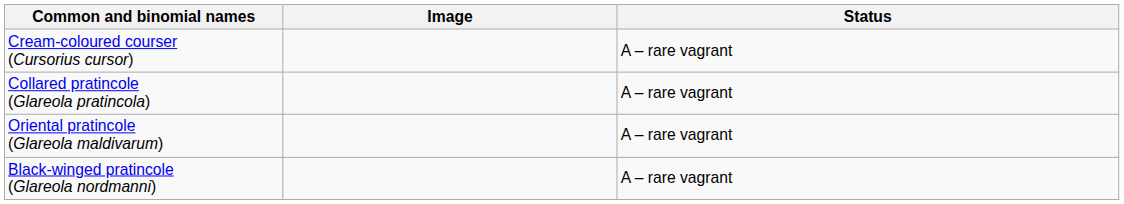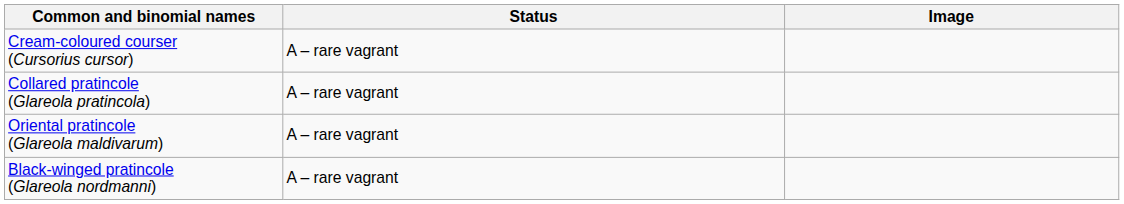 <table width=90% class="wikitable">
 <tr>
 <th width=25%>Common and binomial names</th>
+<th width=45%>Status</th>
 <th width=30%>Image</th>
-<th width=45%>Status</th>
 </tr>
 <tr>
 <td><a href='#'>Cream-coloured courser</a><br>(<em>Cursorius cursor</em>)</td>
+<td>A – rare vagrant</td>
 <td></td>
-<td>A – rare vagrant</td>
 </tr>
 <tr>
 <td><a href='#'>Collared pratincole</a><br>(<em>Glareola pratincola</em>)</td>
+<td>A – rare vagrant</td>
 <td></td>
-<td>A – rare vagrant</td>
 </tr>
 <tr>
 <td><a href='#'>Oriental pratincole</a><br>(<em>Glareola maldivarum</em>)</td>
+<td>A – rare vagrant</td>
 <td></td>
-<td>A – rare vagrant</td>
 </tr>
 <tr>
 <td><a href='#'>Black-winged pratincole</a><br>(<em>Glareola nordmanni</em>)</td>
+<td>A – rare vagrant</td>
 <td></td>
-<td>A – rare vagrant</td>
 </tr>
 </table>
